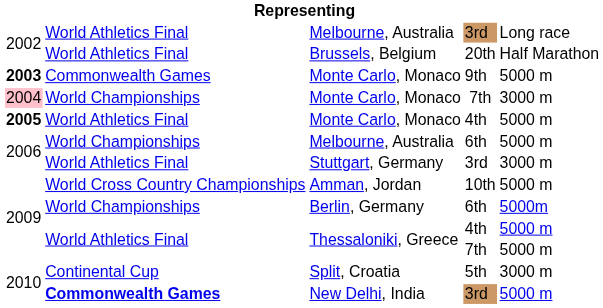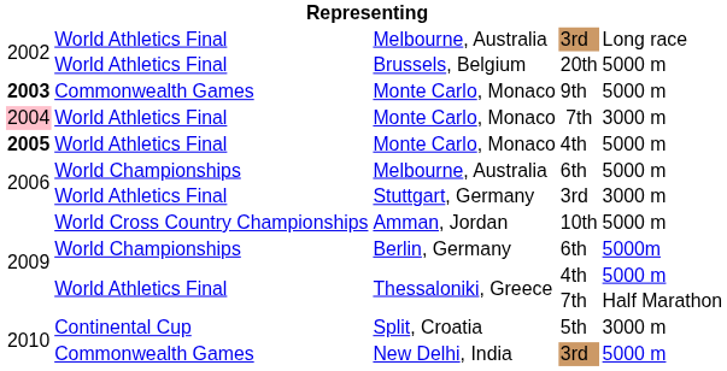 <table>
 <tr>
 <th colspan="6">Representing </th>
 </tr>
 <tr>
 <td rowspan=2>2002</td>
 <td><a href='#'>World Athletics Final</a></td>
 <td><a href='#'>Melbourne</a>, Australia</td>
 <td bgcolor=cc9966>3rd</td>
 <td>Long race</td>
 <td></td>
 </tr>
 <tr>
 <td><a href='#'>World Athletics Final</a></td>
 <td><a href='#'>Brussels</a>, Belgium</td>
 <td>20th</td>
-<td>Half Marathon</td>
+<td>5000 m</td>
 <td></td>
 </tr>
 <tr>
 <td><strong>2003</strong></td>
 <td><a href='#'>Commonwealth Games</a></td>
 <td><a href='#'>Monte Carlo</a>, Monaco</td>
 <td>9th</td>
 <td>5000 m</td>
 <td></td>
 </tr>
 <tr>
 <td style="background: pink;">2004</td>
-<td><a href='#'>World Championships</a></td>
+<td><a href='#'>World Athletics Final</a></td>
 <td><a href='#'>Monte Carlo</a>, Monaco</td>
 <td align="center">7th</td>
 <td>3000 m</td>
 <td></td>
 </tr>
 <tr>
 <td><strong>2005</strong></td>
 <td><a href='#'>World Athletics Final</a></td>
 <td><a href='#'>Monte Carlo</a>, Monaco</td>
 <td>4th</td>
 <td>5000 m</td>
 <td></td>
 </tr>
 <tr>
 <td rowspan=2>2006</td>
 <td><a href='#'>World Championships</a></td>
 <td><a href='#'>Melbourne</a>, Australia</td>
 <td>6th</td>
 <td>5000 m</td>
 <td></td>
 </tr>
 <tr>
 <td><a href='#'>World Athletics Final</a></td>
 <td><a href='#'>Stuttgart</a>, Germany</td>
 <td>3rd</td>
 <td>3000 m</td>
 <td></td>
 </tr>
 <tr>
 <td rowspan=4>2009</td>
 <td><a href='#'>World Cross Country Championships</a></td>
 <td><a href='#'>Amman</a>, Jordan</td>
 <td>10th</td>
 <td>5000 m</td>
 <td></td>
 </tr>
 <tr>
 <td><a href='#'>World Championships</a></td>
 <td><a href='#'>Berlin</a>, Germany</td>
 <td>6th</td>
 <td><a href='#'>5000m</a></td>
 <td></td>
 </tr>
 <tr>
 <td rowspan=2><a href='#'>World Athletics Final</a></td>
 <td rowspan=2><a href='#'>Thessaloniki</a>, Greece</td>
 <td>4th</td>
 <td><a href='#'>5000 m</a></td>
 <td></td>
 </tr>
 <tr>
 <td>7th</td>
-<td>5000 m</td>
+<td>Half Marathon</td>
 <td></td>
 </tr>
 <tr>
 <td rowspan=2>2010</td>
 <td><a href='#'>Continental Cup</a></td>
 <td><a href='#'>Split</a>, Croatia</td>
 <td>5th</td>
 <td>3000 m</td>
 <td></td>
 </tr>
 <tr>
-<td><strong><a href='#'>Commonwealth Games</a></strong></td>
+<td><a href='#'>Commonwealth Games</a></td>
 <td><a href='#'>New Delhi</a>, India</td>
 <td bgcolor=cc9966>3rd</td>
 <td><a href='#'>5000 m</a></td>
 </tr>
 </table>
